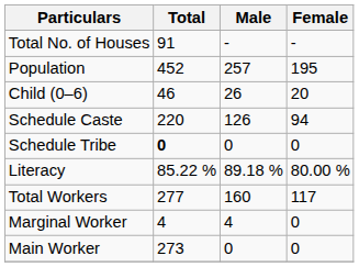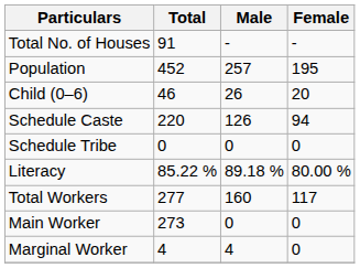 <table class="wikitable sortable">
 <tr>
 <th>Particulars</th>
 <th>Total</th>
 <th>Male</th>
 <th>Female</th>
 </tr>
 <tr>
 <td>Total No. of Houses</td>
 <td>91</td>
 <td>-</td>
 <td>-</td>
 </tr>
 <tr>
 <td>Population</td>
 <td>452</td>
 <td>257</td>
 <td>195</td>
 </tr>
 <tr>
 <td>Child (0–6)</td>
 <td>46</td>
 <td>26</td>
 <td>20</td>
 </tr>
 <tr>
 <td>Schedule Caste</td>
 <td>220</td>
 <td>126</td>
 <td>94</td>
 </tr>
 <tr>
 <td>Schedule Tribe</td>
-<td><strong>0</strong></td>
+<td>0</td>
 <td>0</td>
 <td>0</td>
 </tr>
 <tr>
 <td>Literacy</td>
 <td>85.22 %</td>
 <td>89.18 %</td>
 <td>80.00 %</td>
 </tr>
 <tr>
 <td>Total Workers</td>
 <td>277</td>
 <td>160</td>
 <td>117</td>
 </tr>
 <tr>
+<td>Main Worker</td>
+<td>273</td>
+<td>0</td>
+<td>0</td>
+</tr>
+<tr>
 <td>Marginal Worker</td>
 <td>4</td>
 <td>4</td>
 <td>0</td>
 </tr>
 <tr>
-<td>Main Worker</td>
-<td>273</td>
-<td>0</td>
-<td>0</td>
-</tr>
-<tr>
 </tr>
 </table>
